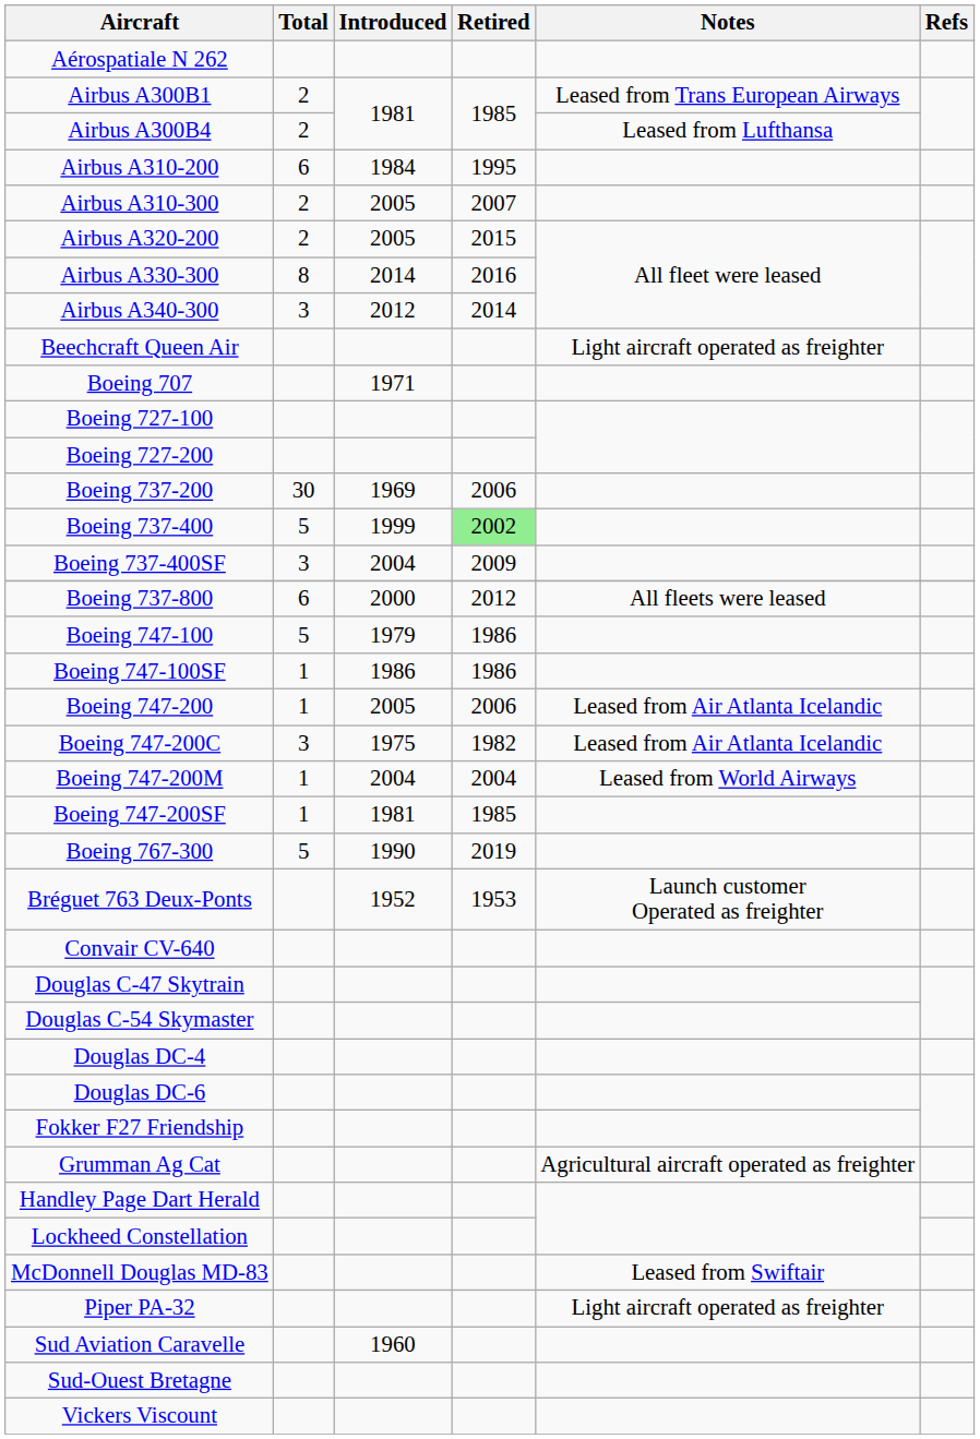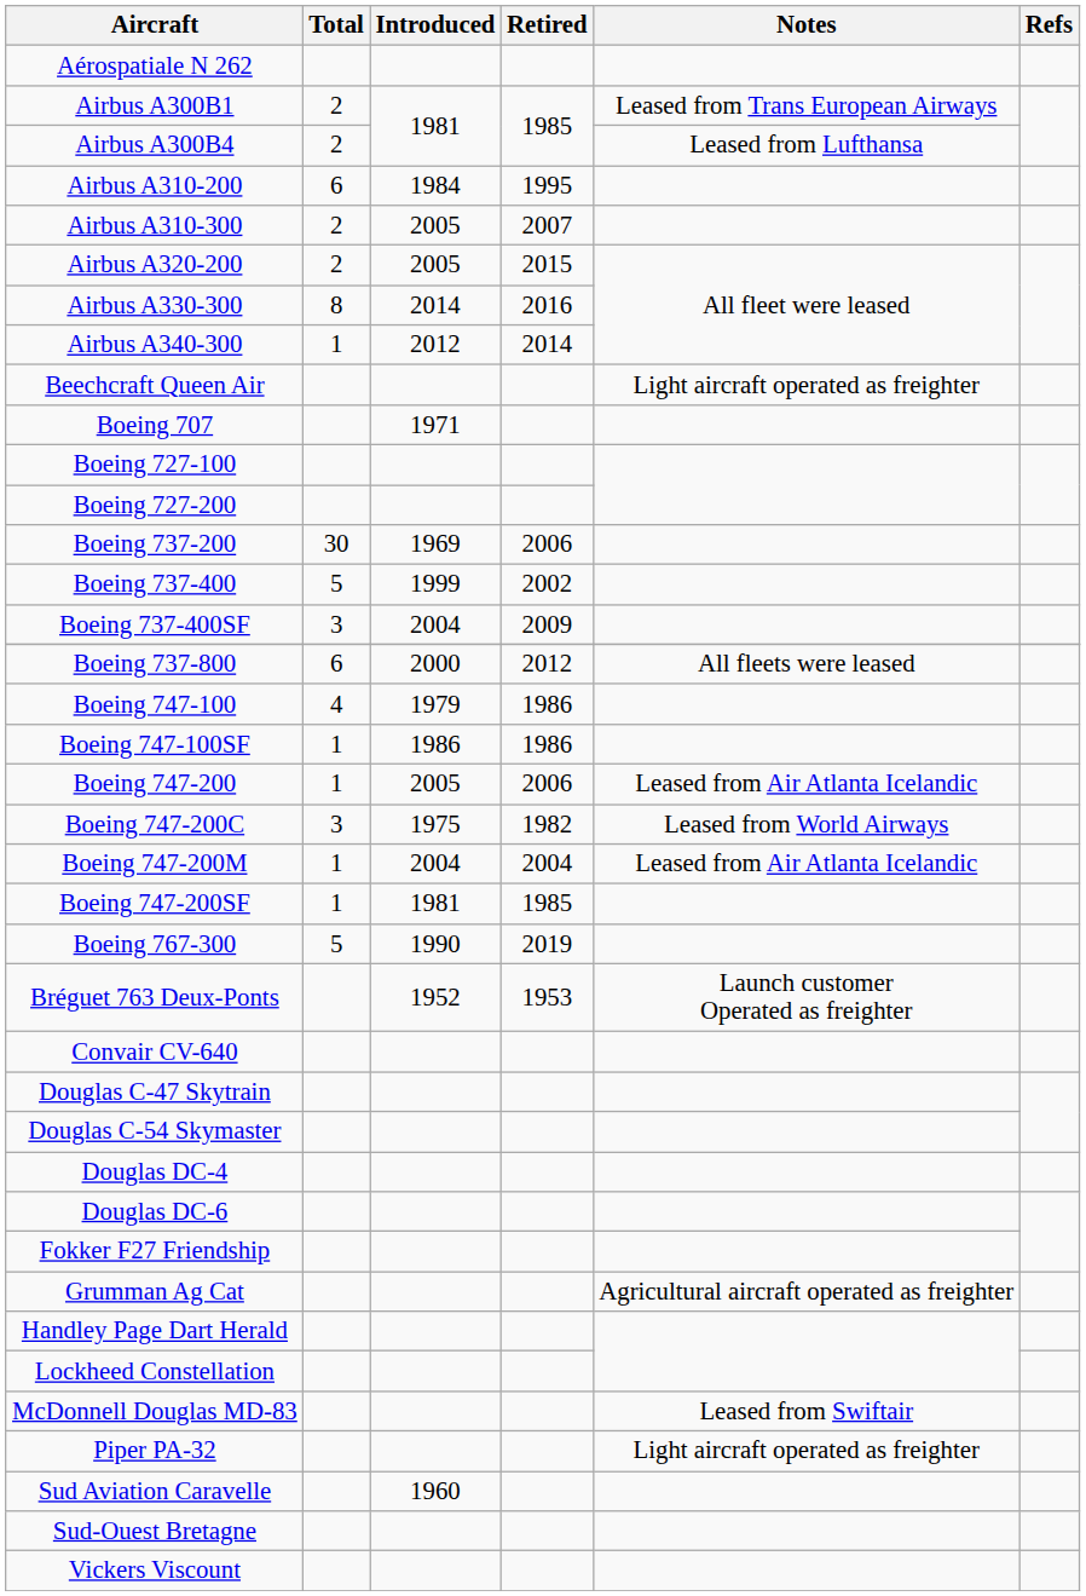 <table class="wikitable" style="margin:1em auto; text-align:center;">
 <tr>
 <th>Aircraft</th>
 <th>Total</th>
 <th>Introduced</th>
 <th>Retired</th>
 <th class="unsortable">Notes</th>
 <th class="unsortable">Refs</th>
 </tr>
 <tr>
 <td><a href='#'>Aérospatiale N 262</a></td>
 <td></td>
 <td></td>
 <td></td>
 <td></td>
 <td></td>
 </tr>
 <tr>
 <td><a href='#'>Airbus A300B1</a></td>
 <td>2</td>
 <td rowspan="2">1981</td>
 <td rowspan="2">1985</td>
 <td>Leased from <a href='#'>Trans European Airways</a></td>
 <td rowspan="2"></td>
 </tr>
 <tr>
 <td><a href='#'>Airbus A300B4</a></td>
 <td>2</td>
 <td>Leased from <a href='#'>Lufthansa</a></td>
 </tr>
 <tr>
 <td><a href='#'>Airbus A310-200</a></td>
 <td>6</td>
 <td>1984</td>
 <td>1995</td>
 <td></td>
 <td></td>
 </tr>
 <tr>
 <td><a href='#'>Airbus A310-300</a></td>
 <td>2</td>
 <td>2005</td>
 <td>2007</td>
 <td></td>
 <td></td>
 </tr>
 <tr>
 <td><a href='#'>Airbus A320-200</a></td>
 <td>2</td>
 <td>2005</td>
 <td>2015</td>
 <td rowspan="3">All fleet were leased</td>
 <td rowspan="3"></td>
 </tr>
 <tr>
 <td><a href='#'>Airbus A330-300</a></td>
 <td>8</td>
 <td>2014</td>
 <td>2016</td>
 </tr>
 <tr>
 <td><a href='#'>Airbus A340-300</a></td>
-<td>3</td>
+<td>1</td>
 <td>2012</td>
 <td>2014</td>
 </tr>
 <tr>
 <td><a href='#'>Beechcraft Queen Air</a></td>
 <td></td>
 <td></td>
 <td></td>
 <td>Light aircraft operated as freighter</td>
 <td></td>
 </tr>
 <tr>
 <td><a href='#'>Boeing 707</a></td>
 <td></td>
 <td>1971</td>
 <td></td>
 <td></td>
 <td></td>
 </tr>
 <tr>
 <td><a href='#'>Boeing 727-100</a></td>
 <td></td>
 <td></td>
 <td></td>
 <td rowspan="2"></td>
 <td rowspan="2"></td>
 </tr>
 <tr>
 <td><a href='#'>Boeing 727-200</a></td>
 <td></td>
 <td></td>
 <td></td>
 </tr>
 <tr>
 <td><a href='#'>Boeing 737-200</a></td>
 <td>30</td>
 <td>1969</td>
 <td>2006</td>
 <td></td>
 <td></td>
 </tr>
 <tr>
 <td><a href='#'>Boeing 737-400</a></td>
 <td>5</td>
 <td>1999</td>
-<td style="background: lightgreen;">2002</td>
+<td>2002</td>
 <td></td>
 <td></td>
 </tr>
 <tr>
 <td><a href='#'>Boeing 737-400SF</a></td>
 <td>3</td>
 <td>2004</td>
 <td>2009</td>
 <td></td>
 <td></td>
 </tr>
 <tr>
 </tr>
 <tr>
 <td rowspan="2"><a href='#'>Boeing 737-800</a></td>
 </tr>
 <tr>
 <td>6</td>
 <td>2000</td>
 <td>2012</td>
 <td>All fleets were leased</td>
 <td></td>
 </tr>
 <tr>
 <td><a href='#'>Boeing 747-100</a></td>
-<td>5</td>
+<td>4</td>
 <td>1979</td>
 <td>1986</td>
 <td></td>
 <td></td>
 </tr>
 <tr>
 <td><a href='#'>Boeing 747-100SF</a></td>
 <td>1</td>
 <td>1986</td>
 <td>1986</td>
 <td></td>
 <td></td>
 </tr>
 <tr>
 <td><a href='#'>Boeing 747-200</a></td>
 <td>1</td>
 <td>2005</td>
 <td>2006</td>
 <td>Leased from <a href='#'>Air Atlanta Icelandic</a></td>
 <td></td>
 </tr>
 <tr>
 <td><a href='#'>Boeing 747-200C</a></td>
 <td>3</td>
 <td>1975</td>
 <td>1982</td>
-<td>Leased from <a href='#'>Air Atlanta Icelandic</a></td>
+<td>Leased from <a href='#'>World Airways</a></td>
 <td></td>
 </tr>
 <tr>
 <td><a href='#'>Boeing 747-200M</a></td>
 <td>1</td>
 <td>2004</td>
 <td>2004</td>
-<td>Leased from <a href='#'>World Airways</a></td>
+<td>Leased from <a href='#'>Air Atlanta Icelandic</a></td>
 <td></td>
 </tr>
 <tr>
 <td><a href='#'>Boeing 747-200SF</a></td>
 <td>1</td>
 <td>1981</td>
 <td>1985</td>
 <td></td>
 <td></td>
 </tr>
 <tr>
 <td><a href='#'>Boeing 767-300</a></td>
 <td>5</td>
 <td>1990</td>
 <td>2019</td>
 <td></td>
 <td></td>
 </tr>
 <tr>
 <td><a href='#'>Bréguet 763 Deux-Ponts</a></td>
 <td></td>
 <td>1952</td>
 <td>1953</td>
 <td>Launch customer<br>Operated as freighter</td>
 <td></td>
 </tr>
 <tr>
 <td><a href='#'>Convair CV-640</a></td>
 <td></td>
 <td></td>
 <td></td>
 <td></td>
 <td></td>
 </tr>
 <tr>
 <td><a href='#'>Douglas C-47 Skytrain</a></td>
 <td></td>
 <td></td>
 <td></td>
 <td></td>
 <td rowspan="2"></td>
 </tr>
 <tr>
 <td><a href='#'>Douglas C-54 Skymaster</a></td>
 <td></td>
 <td></td>
 <td></td>
 <td></td>
 </tr>
 <tr>
 <td><a href='#'>Douglas DC-4</a></td>
 <td></td>
 <td></td>
 <td></td>
 <td></td>
 <td></td>
 </tr>
 <tr>
 <td><a href='#'>Douglas DC-6</a></td>
 <td></td>
 <td></td>
 <td></td>
 <td></td>
 <td rowspan="2"></td>
 </tr>
 <tr>
 <td><a href='#'>Fokker F27 Friendship</a></td>
 <td></td>
 <td></td>
 <td></td>
 <td></td>
 </tr>
 <tr>
 <td><a href='#'>Grumman Ag Cat</a></td>
 <td></td>
 <td></td>
 <td></td>
 <td>Agricultural aircraft operated as freighter</td>
 <td></td>
 </tr>
 <tr>
 <td><a href='#'>Handley Page Dart Herald</a></td>
 <td></td>
 <td></td>
 <td></td>
 <td rowspan="2"></td>
 <td></td>
 </tr>
 <tr>
 <td><a href='#'>Lockheed Constellation</a></td>
 <td></td>
 <td></td>
 <td></td>
 <td></td>
 </tr>
 <tr>
 <td><a href='#'>McDonnell Douglas MD-83</a></td>
 <td></td>
 <td></td>
 <td></td>
 <td>Leased from <a href='#'>Swiftair</a></td>
 <td></td>
 </tr>
 <tr>
 <td><a href='#'>Piper PA-32</a></td>
 <td></td>
 <td></td>
 <td></td>
 <td>Light aircraft operated as freighter</td>
 <td></td>
 </tr>
 <tr>
 <td><a href='#'>Sud Aviation Caravelle</a></td>
 <td></td>
 <td>1960</td>
 <td></td>
 <td></td>
 <td></td>
 </tr>
 <tr>
 <td><a href='#'>Sud-Ouest Bretagne</a></td>
 <td></td>
 <td></td>
 <td></td>
 <td></td>
 <td></td>
 </tr>
 <tr>
 <td><a href='#'>Vickers Viscount</a></td>
 <td></td>
 <td></td>
 <td></td>
 <td></td>
 <td></td>
 </tr>
 <tr>
 </tr>
 </table>
